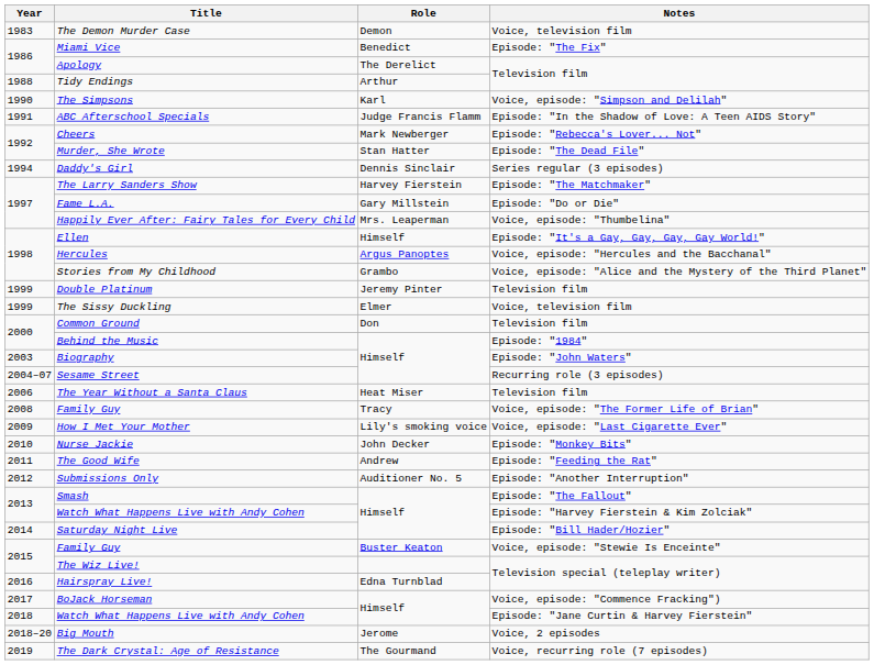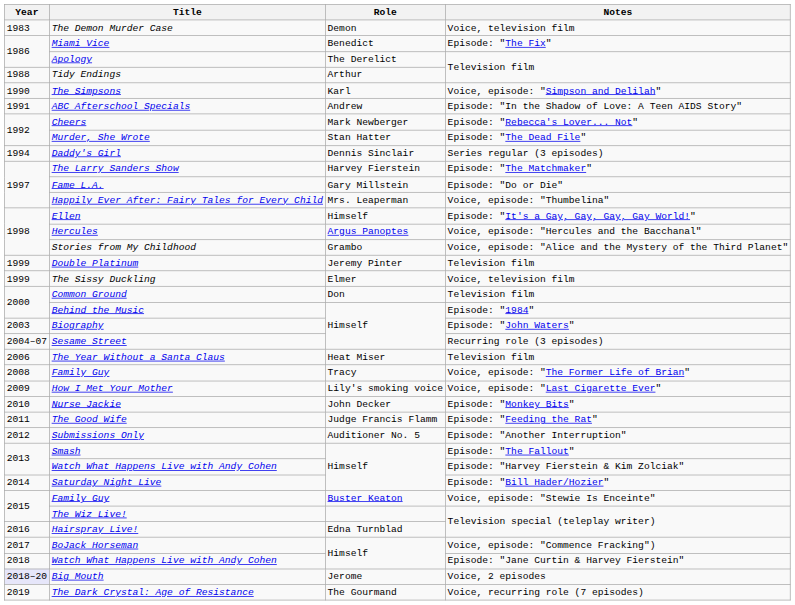 <table class="wikitable sortable">
 <tr>
 <th>Year</th>
 <th>Title</th>
 <th>Role</th>
 <th>Notes</th>
 </tr>
 <tr>
 <td>1983</td>
 <td><em>The Demon Murder Case</em></td>
 <td>Demon</td>
 <td>Voice, television film</td>
 </tr>
 <tr>
 <td rowspan="2">1986</td>
 <td><em><a href='#'>Miami Vice</a></em></td>
 <td>Benedict</td>
 <td>Episode: "<a href='#'>The Fix</a>"</td>
 </tr>
 <tr>
 <td><em><a href='#'>Apology</a></em></td>
 <td>The Derelict</td>
 <td rowspan="2">Television film</td>
 </tr>
 <tr>
 <td>1988</td>
 <td><em>Tidy Endings</em></td>
 <td>Arthur</td>
 </tr>
 <tr>
 <td>1990</td>
 <td><em><a href='#'>The Simpsons</a></em></td>
 <td>Karl</td>
 <td>Voice, episode: "<a href='#'>Simpson and Delilah</a>"</td>
 </tr>
 <tr>
 <td>1991</td>
 <td><em><a href='#'>ABC Afterschool Specials</a></em></td>
-<td>Judge Francis Flamm</td>
+<td>Andrew</td>
 <td>Episode: "In the Shadow of Love: A Teen AIDS Story"</td>
 </tr>
 <tr>
 <td rowspan="2">1992</td>
 <td><em><a href='#'>Cheers</a></em></td>
 <td>Mark Newberger</td>
 <td>Episode: "<a href='#'>Rebecca's Lover... Not</a>"</td>
 </tr>
 <tr>
 <td><em><a href='#'>Murder, She Wrote</a></em></td>
 <td>Stan Hatter</td>
 <td>Episode: "<a href='#'>The Dead File</a>"</td>
 </tr>
 <tr>
 <td>1994</td>
 <td><em><a href='#'>Daddy's Girl</a></em></td>
 <td>Dennis Sinclair</td>
 <td>Series regular (3 episodes)</td>
 </tr>
 <tr>
 <td rowspan="3">1997</td>
 <td><em><a href='#'>The Larry Sanders Show</a></em></td>
 <td>Harvey Fierstein</td>
 <td>Episode: "<a href='#'>The Matchmaker</a>"</td>
 </tr>
 <tr>
 <td><em><a href='#'>Fame L.A.</a></em></td>
 <td>Gary Millstein</td>
 <td>Episode: "Do or Die"</td>
 </tr>
 <tr>
 <td><em><a href='#'>Happily Ever After: Fairy Tales for Every Child</a></em></td>
 <td>Mrs. Leaperman</td>
 <td>Voice, episode: "Thumbelina"</td>
 </tr>
 <tr>
 <td rowspan="3">1998</td>
 <td><em><a href='#'>Ellen</a></em></td>
 <td>Himself</td>
 <td>Episode: "<a href='#'>It's a Gay, Gay, Gay, Gay World!</a>"</td>
 </tr>
 <tr>
 <td><em><a href='#'>Hercules</a></em></td>
 <td><a href='#'>Argus Panoptes</a></td>
 <td>Voice, episode: "Hercules and the Bacchanal"</td>
 </tr>
 <tr>
 <td><em>Stories from My Childhood</em></td>
 <td>Grambo</td>
 <td>Voice, episode: "Alice and the Mystery of the Third Planet"</td>
 </tr>
 <tr>
 <td>1999</td>
 <td><em><a href='#'>Double Platinum</a></em></td>
 <td>Jeremy Pinter</td>
 <td>Television film</td>
 </tr>
 <tr>
 <td>1999</td>
 <td><em>The Sissy Duckling</em></td>
 <td>Elmer</td>
 <td>Voice, television film</td>
 </tr>
 <tr>
 <td rowspan="2">2000</td>
 <td><em><a href='#'>Common Ground</a></em></td>
 <td>Don</td>
 <td>Television film</td>
 </tr>
 <tr>
 <td><em><a href='#'>Behind the Music</a></em></td>
 <td rowspan="3">Himself</td>
 <td>Episode: "<a href='#'>1984</a>"</td>
 </tr>
 <tr>
 <td>2003</td>
 <td><em><a href='#'>Biography</a></em></td>
 <td>Episode: "<a href='#'>John Waters</a>"</td>
 </tr>
 <tr>
 <td>2004–07</td>
 <td><em><a href='#'>Sesame Street</a></em></td>
 <td>Recurring role (3 episodes)</td>
 </tr>
 <tr>
 <td>2006</td>
 <td><em><a href='#'>The Year Without a Santa Claus</a></em></td>
 <td>Heat Miser</td>
 <td>Television film</td>
 </tr>
 <tr>
 <td>2008</td>
 <td><em><a href='#'>Family Guy</a></em></td>
 <td>Tracy</td>
 <td>Voice, episode: "<a href='#'>The Former Life of Brian</a>"</td>
 </tr>
 <tr>
 <td>2009</td>
 <td><em><a href='#'>How I Met Your Mother</a></em></td>
 <td>Lily's smoking voice</td>
 <td>Voice, episode: "<a href='#'>Last Cigarette Ever</a>"</td>
 </tr>
 <tr>
 <td>2010</td>
 <td><em><a href='#'>Nurse Jackie</a></em></td>
 <td>John Decker</td>
 <td>Episode: "<a href='#'>Monkey Bits</a>"</td>
 </tr>
 <tr>
 <td>2011</td>
 <td><em><a href='#'>The Good Wife</a></em></td>
-<td>Andrew</td>
+<td>Judge Francis Flamm</td>
 <td>Episode: "<a href='#'>Feeding the Rat</a>"</td>
 </tr>
 <tr>
 <td>2012</td>
 <td><em><a href='#'>Submissions Only</a></em></td>
 <td>Auditioner No. 5</td>
 <td>Episode: "Another Interruption"</td>
 </tr>
 <tr>
 <td rowspan="2">2013</td>
 <td><em><a href='#'>Smash</a></em></td>
 <td rowspan="3">Himself</td>
 <td>Episode: "<a href='#'>The Fallout</a>"</td>
 </tr>
 <tr>
 <td><em><a href='#'>Watch What Happens Live with Andy Cohen</a></em></td>
 <td>Episode: "Harvey Fierstein & Kim Zolciak"</td>
 </tr>
 <tr>
 <td>2014</td>
 <td><em><a href='#'>Saturday Night Live</a></em></td>
 <td>Episode: "<a href='#'>Bill Hader/Hozier</a>"</td>
 </tr>
 <tr>
 <td rowspan="2">2015</td>
 <td><em><a href='#'>Family Guy</a></em></td>
 <td><a href='#'>Buster Keaton</a></td>
 <td>Voice, episode: "Stewie Is Enceinte"</td>
 </tr>
 <tr>
 <td><em><a href='#'>The Wiz Live!</a></em></td>
 <td></td>
 <td rowspan="2">Television special (teleplay writer)</td>
 </tr>
 <tr>
 <td>2016</td>
 <td><em><a href='#'>Hairspray Live!</a></em></td>
 <td>Edna Turnblad</td>
 </tr>
 <tr>
 <td>2017</td>
 <td><em><a href='#'>BoJack Horseman</a></em></td>
 <td rowspan="2">Himself</td>
 <td>Voice, episode: "Commence Fracking")</td>
 </tr>
 <tr>
 <td>2018</td>
 <td><em><a href='#'>Watch What Happens Live with Andy Cohen</a></em></td>
 <td>Episode: "Jane Curtin & Harvey Fierstein"</td>
 </tr>
 <tr>
-<td>2018–20</td>
+<td style="background: lavender;">2018–20</td>
 <td><em><a href='#'>Big Mouth</a></em></td>
 <td>Jerome</td>
 <td>Voice, 2 episodes</td>
 </tr>
 <tr>
 <td>2019</td>
 <td><em><a href='#'>The Dark Crystal: Age of Resistance</a></em></td>
 <td>The Gourmand</td>
 <td>Voice, recurring role (7 episodes)</td>
 </tr>
 </table>
